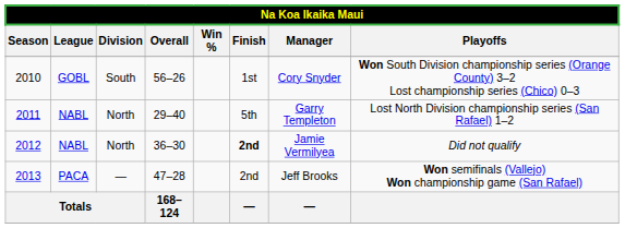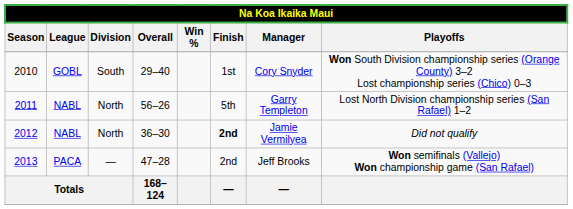 <table class="wikitable">
 <tr>
 <td align="center" colspan="8" style="background: black; color:yellow; border:3px solid #3BB143"><strong>Na Koa Ikaika Maui</strong></td>
 </tr>
 <tr>
 <th>Season</th>
 <th>League</th>
 <th>Division</th>
 <th>Overall</th>
 <th>Win %</th>
 <th>Finish</th>
 <th>Manager</th>
 <th>Playoffs</th>
 </tr>
 <tr align="center">
 </tr>
 <tr align="center">
 </tr>
 <tr align="center">
 <td>2010</td>
 <td><a href='#'>GOBL</a></td>
 <td>South</td>
-<td>56–26</td>
+<td>29–40</td>
 <td></td>
 <td>1st</td>
 <td><a href='#'>Cory Snyder</a></td>
 <td><strong>Won</strong> South Division championship series <a href='#'>(Orange County)</a> 3–2 <br> Lost championship series <a href='#'>(Chico)</a> 0–3</td>
 </tr>
 <tr align="center">
 <td><a href='#'>2011</a></td>
 <td><a href='#'>NABL</a></td>
 <td>North</td>
-<td>29–40</td>
+<td>56–26</td>
 <td></td>
 <td>5th</td>
 <td><a href='#'>Garry Templeton</a></td>
 <td>Lost North Division championship series <a href='#'>(San Rafael)</a> 1–2</td>
 </tr>
 <tr align="center">
 <td><a href='#'>2012</a></td>
 <td><a href='#'>NABL</a></td>
 <td>North</td>
 <td>36–30</td>
 <td></td>
 <td><strong>2nd</strong></td>
 <td><a href='#'>Jamie Vermilyea</a></td>
 <td><em>Did not qualify</em></td>
 </tr>
 <tr align="center">
 <td><a href='#'>2013</a></td>
 <td><a href='#'>PACA</a></td>
 <td>—</td>
 <td>47–28</td>
 <td></td>
 <td>2nd</td>
 <td>Jeff Brooks</td>
 <td><strong>Won</strong> semifinals <a href='#'>(Vallejo)</a> <br> <strong>Won</strong> championship game <a href='#'>(San Rafael)</a></td>
 </tr>
 <tr align="center">
 <th colspan="3">Totals</th>
 <th>168–124</th>
 <th></th>
 <th>—</th>
 <th>—</th>
 <th></th>
 </tr>
 <tr>
 </tr>
 </table>
